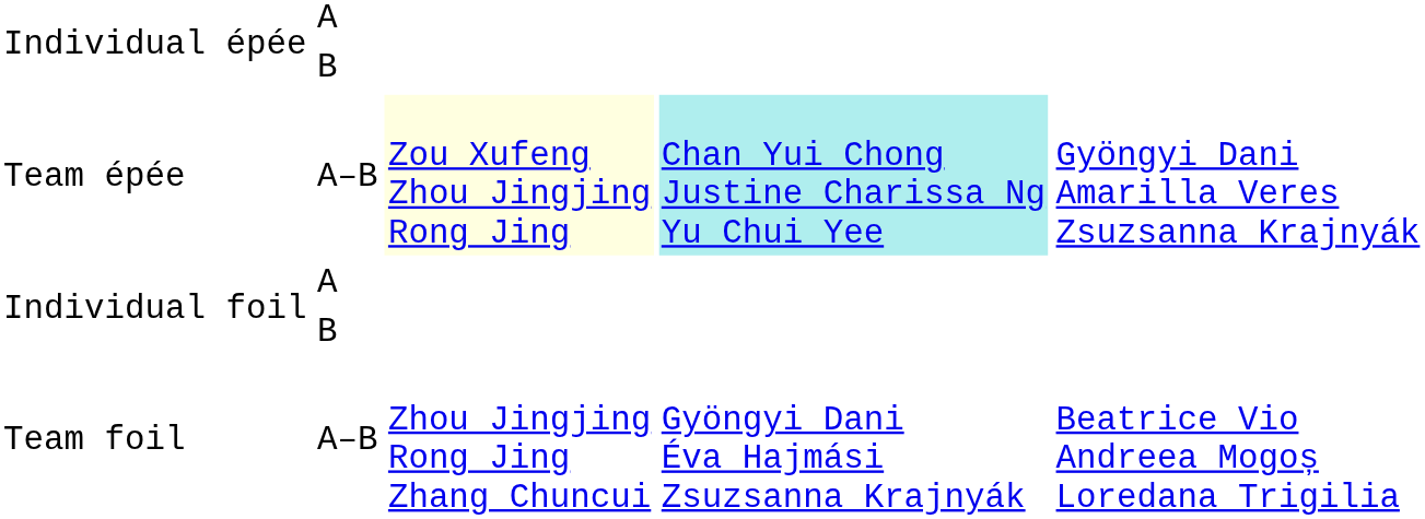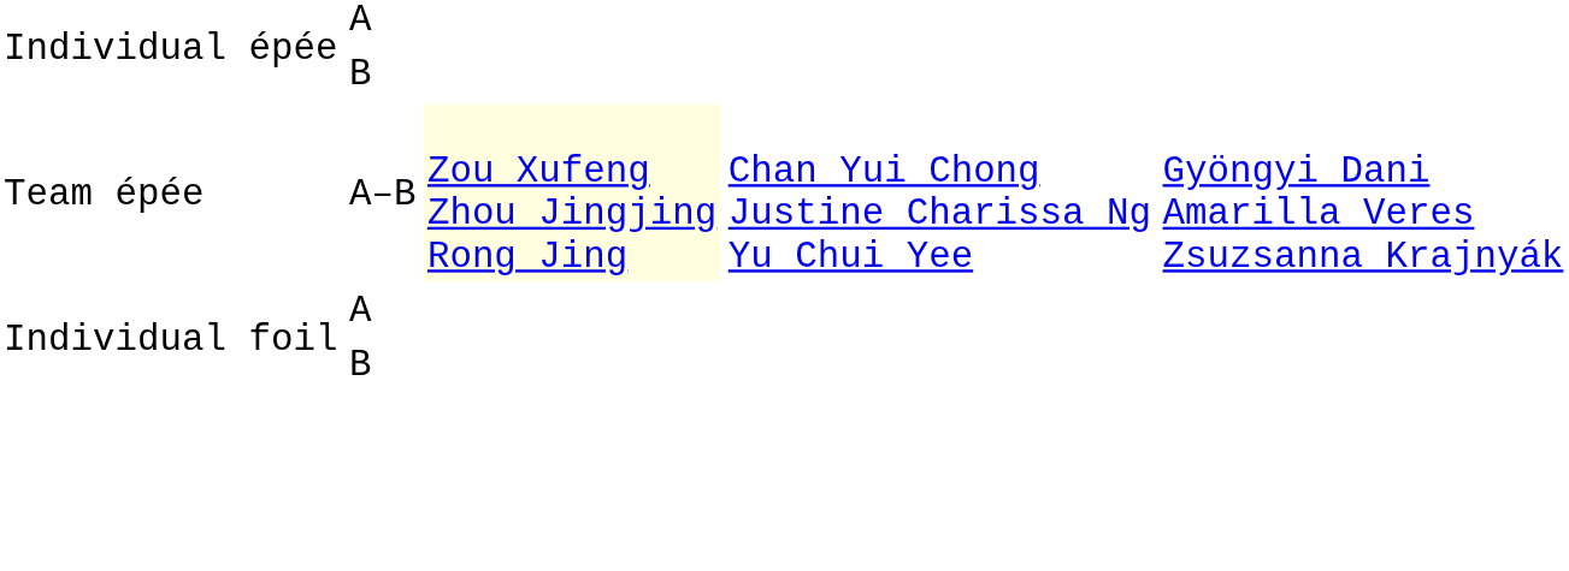 <table>
 <tr>
 <td rowspan=2>Individual épée</td>
 <td>A</td>
 <td></td>
 <td></td>
 <td></td>
 </tr>
 <tr>
 <td>B</td>
 <td></td>
 <td></td>
 <td></td>
 </tr>
 <tr>
 <td>Team épée</td>
 <td>A–B</td>
 <td style="background: lightyellow;"><br><a href='#'>Zou Xufeng</a><br><a href='#'>Zhou Jingjing</a><br><a href='#'>Rong Jing</a></td>
-<td style="background: paleturquoise;"><br><a href='#'>Chan Yui Chong</a><br><a href='#'>Justine Charissa Ng</a><br><a href='#'>Yu Chui Yee</a></td>
+<td><br><a href='#'>Chan Yui Chong</a><br><a href='#'>Justine Charissa Ng</a><br><a href='#'>Yu Chui Yee</a></td>
 <td nowrap><br><a href='#'>Gyöngyi Dani</a><br><a href='#'>Amarilla Veres</a><br><a href='#'>Zsuzsanna Krajnyák</a></td>
 </tr>
 <tr>
 <td rowspan=2>Individual foil</td>
 <td>A</td>
 <td></td>
 <td></td>
 <td></td>
 </tr>
 <tr>
 <td>B</td>
 <td></td>
 <td></td>
 <td></td>
 </tr>
-<tr>
-<td>Team foil</td>
-<td>A–B</td>
-<td nowrap><br><a href='#'>Zhou Jingjing</a><br><a href='#'>Rong Jing</a><br><a href='#'>Zhang Chuncui</a></td>
-<td nowrap><br><a href='#'>Gyöngyi Dani</a><br><a href='#'>Éva Hajmási</a><br><a href='#'>Zsuzsanna Krajnyák</a></td>
-<td><br><a href='#'>Beatrice Vio</a><br><a href='#'>Andreea Mogoș</a><br><a href='#'>Loredana Trigilia</a></td>
-</tr>
 </table>
